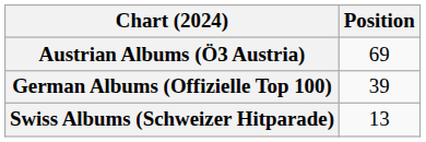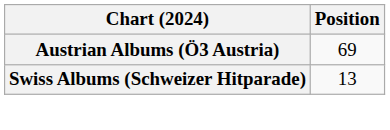 <table class="wikitable sortable plainrowheaders" style="text-align:center">
 <tr>
 <th scope="col">Chart (2024)</th>
 <th scope="col">Position</th>
 </tr>
 <tr>
 <th scope="row">Austrian Albums (Ö3 Austria)</th>
 <td>69</td>
 </tr>
 <tr>
-<th scope="row">German Albums (Offizielle Top 100)</th>
-<td>39</td>
-</tr>
-<tr>
 <th scope="row">Swiss Albums (Schweizer Hitparade)</th>
 <td>13</td>
 </tr>
 </table>
